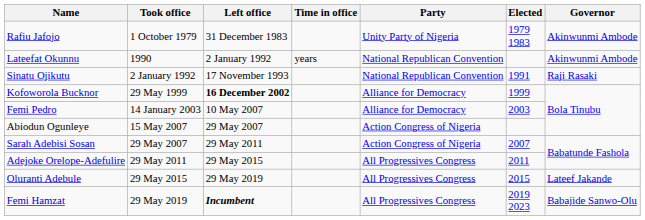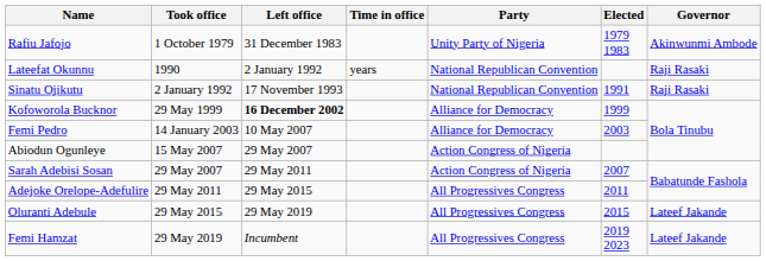 <table class="wikitable">
 <tr>
 <th>Name</th>
 <th>Took office</th>
 <th>Left office</th>
 <th>Time in office</th>
 <th>Party</th>
 <th>Elected</th>
 <th>Governor</th>
 </tr>
 <tr>
 <td><a href='#'>Rafiu Jafojo</a><br></td>
 <td>1 October 1979</td>
 <td>31 December 1983</td>
 <td></td>
 <td><a href='#'>Unity Party of Nigeria</a></td>
 <td><a href='#'>1979</a><br><a href='#'>1983</a></td>
 <td><a href='#'>Akinwunmi Ambode</a></td>
 </tr>
 <tr>
 <td><a href='#'>Lateefat Okunnu</a><br></td>
 <td>1990</td>
 <td>2 January 1992</td>
 <td> years</td>
 <td><a href='#'>National Republican Convention</a></td>
 <td></td>
-<td><a href='#'>Akinwunmi Ambode</a></td>
+<td><a href='#'>Raji Rasaki</a></td>
 </tr>
 <tr>
 <td><a href='#'>Sinatu Ojikutu</a><br></td>
 <td>2 January 1992</td>
 <td>17 November 1993</td>
 <td></td>
 <td><a href='#'>National Republican Convention</a></td>
 <td><a href='#'>1991</a></td>
 <td><a href='#'>Raji Rasaki</a></td>
 </tr>
 <tr>
 <td><a href='#'>Kofoworola Bucknor</a><br></td>
 <td>29 May 1999</td>
 <td><strong>16 December 2002</strong></td>
 <td></td>
 <td><a href='#'>Alliance for Democracy</a></td>
 <td><a href='#'>1999</a></td>
 <td rowspan="3"><a href='#'>Bola Tinubu</a></td>
 </tr>
 <tr>
 <td><a href='#'>Femi Pedro</a><br></td>
 <td>14 January 2003</td>
 <td>10 May 2007</td>
 <td></td>
 <td><a href='#'>Alliance for Democracy</a></td>
 <td><a href='#'>2003</a></td>
 </tr>
 <tr>
 <td>Abiodun Ogunleye<br></td>
 <td>15 May 2007</td>
 <td>29 May 2007</td>
 <td></td>
 <td><a href='#'>Action Congress of Nigeria</a></td>
 <td></td>
 </tr>
 <tr>
 <td><a href='#'>Sarah Adebisi Sosan</a><br></td>
 <td>29 May 2007</td>
 <td>29 May 2011</td>
 <td></td>
 <td><a href='#'>Action Congress of Nigeria</a></td>
 <td><a href='#'>2007</a></td>
 <td rowspan="2"><a href='#'>Babatunde Fashola</a></td>
 </tr>
 <tr>
 <td><a href='#'>Adejoke Orelope-Adefulire</a><br></td>
 <td>29 May 2011</td>
 <td>29 May 2015</td>
 <td></td>
 <td><a href='#'>All Progressives Congress</a></td>
 <td><a href='#'>2011</a></td>
 </tr>
 <tr>
 <td><a href='#'>Oluranti Adebule</a><br></td>
 <td>29 May 2015</td>
 <td>29 May 2019</td>
 <td></td>
 <td><a href='#'>All Progressives Congress</a></td>
 <td><a href='#'>2015</a></td>
 <td><a href='#'>Lateef Jakande</a></td>
 </tr>
 <tr>
 <td><a href='#'>Femi Hamzat</a><br></td>
 <td>29 May 2019</td>
-<td><strong><em>Incumbent</em></strong></td>
+<td><em>Incumbent</em></td>
 <td></td>
 <td><a href='#'>All Progressives Congress</a></td>
 <td><a href='#'>2019</a><br><a href='#'>2023</a></td>
-<td><a href='#'>Babajide Sanwo-Olu</a></td>
+<td><a href='#'>Lateef Jakande</a></td>
 </tr>
 </table>
